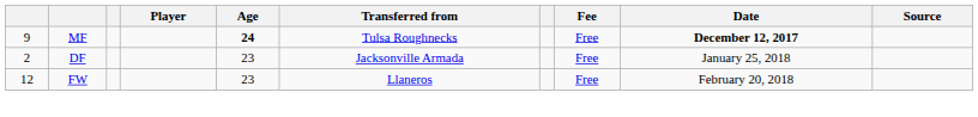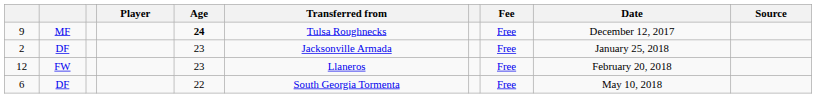 <table class="wikitable sortable" style="width:90%; text-align:center; font-size:95%; text-align:left;">
 <tr>
 <th></th>
 <th></th>
 <th></th>
 <th>Player</th>
 <th>Age</th>
 <th>Transferred from</th>
 <th></th>
 <th>Fee</th>
 <th>Date</th>
 <th class="unsortable">Source</th>
 </tr>
 <tr align=center>
 <td>9</td>
 <td><a href='#'>MF</a></td>
 <td></td>
 <td></td>
 <td><strong>24</strong></td>
 <td><a href='#'>Tulsa Roughnecks</a></td>
 <td></td>
 <td><a href='#'>Free</a></td>
-<td><strong>December 12, 2017</strong></td>
+<td>December 12, 2017</td>
 <td></td>
 </tr>
 <tr align=center>
 <td>2</td>
 <td><a href='#'>DF</a></td>
 <td></td>
 <td></td>
 <td>23</td>
 <td><a href='#'>Jacksonville Armada</a></td>
 <td></td>
 <td><a href='#'>Free</a></td>
 <td>January 25, 2018</td>
 <td></td>
 </tr>
 <tr align=center>
 <td>12</td>
 <td><a href='#'>FW</a></td>
 <td></td>
 <td></td>
 <td>23</td>
 <td><a href='#'>Llaneros</a></td>
 <td></td>
 <td><a href='#'>Free</a></td>
 <td>February 20, 2018</td>
 <td></td>
 </tr>
+<tr align=center>
+<td>6</td>
+<td><a href='#'>DF</a></td>
+<td></td>
+<td></td>
+<td>22</td>
+<td><a href='#'>South Georgia Tormenta</a></td>
+<td></td>
+<td><a href='#'>Free</a></td>
+<td>May 10, 2018</td>
+<td></td>
+</tr>
 </table>
